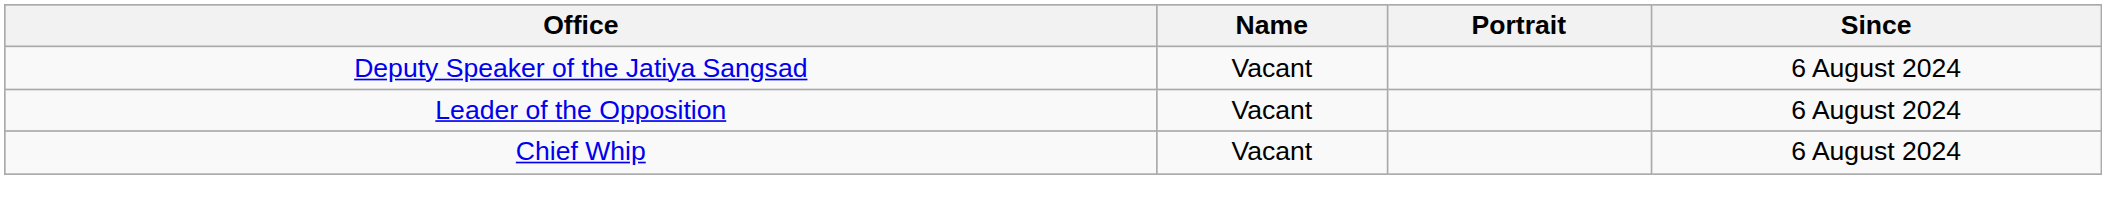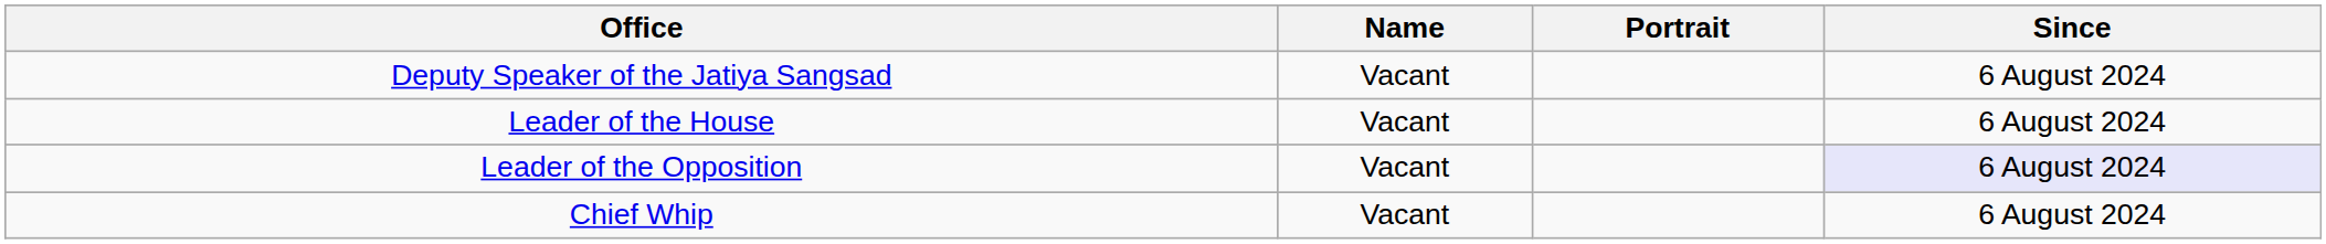 <table class="wikitable"  style="width:100%; text-align:center;">
 <tr>
 <th>Office</th>
 <th>Name</th>
 <th>Portrait</th>
 <th>Since</th>
 </tr>
 <tr>
 <td><a href='#'>Deputy Speaker of the Jatiya Sangsad</a></td>
 <td>Vacant</td>
 <td></td>
 <td>6 August 2024</td>
 </tr>
 <tr>
+<td><a href='#'>Leader of the House</a></td>
+<td>Vacant</td>
+<td></td>
+<td>6 August 2024</td>
+</tr>
+<tr>
 <td><a href='#'>Leader of the Opposition</a></td>
 <td>Vacant</td>
 <td></td>
-<td>6 August 2024</td>
+<td style="background: lavender;">6 August 2024</td>
 </tr>
 <tr>
 <td><a href='#'>Chief Whip</a></td>
 <td>Vacant</td>
 <td></td>
 <td>6 August 2024</td>
 </tr>
 </table>
